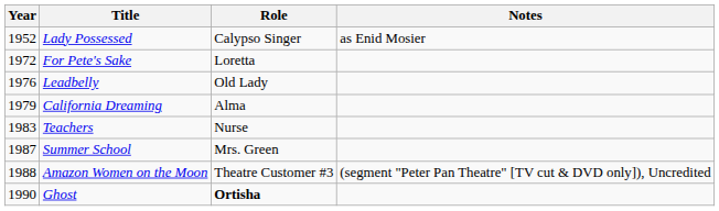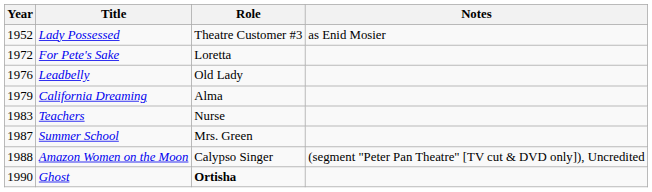 <table class="wikitable sortable">
 <tr>
 <th>Year</th>
 <th>Title</th>
 <th>Role</th>
 <th class="unsortable">Notes</th>
 </tr>
 <tr>
 <td>1952</td>
 <td><em><a href='#'>Lady Possessed</a></em></td>
-<td>Calypso Singer</td>
+<td>Theatre Customer #3</td>
 <td>as Enid Mosier</td>
 </tr>
 <tr>
 <td>1972</td>
 <td><em><a href='#'>For Pete's Sake</a></em></td>
 <td>Loretta</td>
 <td></td>
 </tr>
 <tr>
 <td>1976</td>
 <td><em><a href='#'>Leadbelly</a></em></td>
 <td>Old Lady</td>
 <td></td>
 </tr>
 <tr>
 <td>1979</td>
 <td><em><a href='#'>California Dreaming</a></em></td>
 <td>Alma</td>
 <td></td>
 </tr>
 <tr>
 <td>1983</td>
 <td><em><a href='#'>Teachers</a></em></td>
 <td>Nurse</td>
 <td></td>
 </tr>
 <tr>
 <td>1987</td>
 <td><em><a href='#'>Summer School</a></em></td>
 <td>Mrs. Green</td>
 <td></td>
 </tr>
 <tr>
 <td>1988</td>
 <td><em><a href='#'>Amazon Women on the Moon</a></em></td>
-<td>Theatre Customer #3</td>
+<td>Calypso Singer</td>
 <td>(segment "Peter Pan Theatre" [TV cut & DVD only]), Uncredited</td>
 </tr>
 <tr>
 <td>1990</td>
 <td><em><a href='#'>Ghost</a></em></td>
 <td><strong>Ortisha</strong></td>
 <td></td>
 </tr>
 </table>
